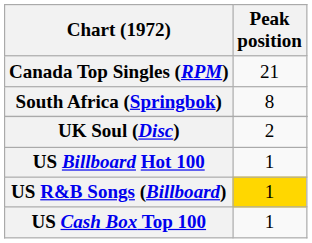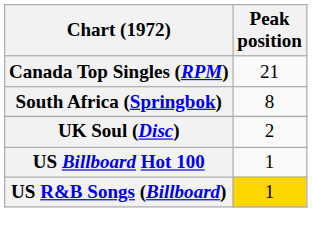 <table class="wikitable sortable plainrowheaders">
 <tr>
 <th align="left">Chart (1972)</th>
 <th align="left">Peak<br>position</th>
 </tr>
 <tr>
 <th scope="row">Canada Top Singles (<em><a href='#'>RPM</a></em>)</th>
 <td style="text-align:center;">21</td>
 </tr>
 <tr>
 <th scope="row">South Africa (<a href='#'>Springbok</a>)</th>
 <td align="center">8</td>
 </tr>
 <tr>
 </tr>
 <tr>
 <th scope="row">UK Soul (<em><a href='#'>Disc</a></em>)</th>
 <td style="text-align:center;">2</td>
 </tr>
 <tr>
 <th scope="row">US <em><a href='#'>Billboard</a></em> <a href='#'>Hot 100</a></th>
 <td style="text-align:center;">1</td>
 </tr>
 <tr>
 <th scope="row">US <a href='#'>R&B Songs</a> (<em><a href='#'>Billboard</a></em>)</th>
 <td style="background: gold; text-align:center;">1</td>
 </tr>
-<tr>
-<th scope="row">US <a href='#'><em>Cash Box</em> Top 100</a></th>
-<td style="text-align:center;">1</td>
-</tr>
 </table>
